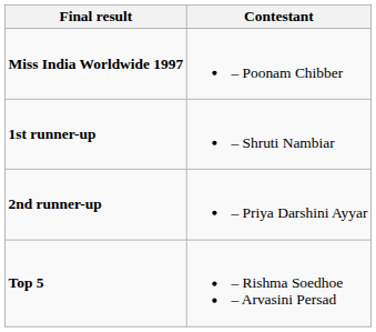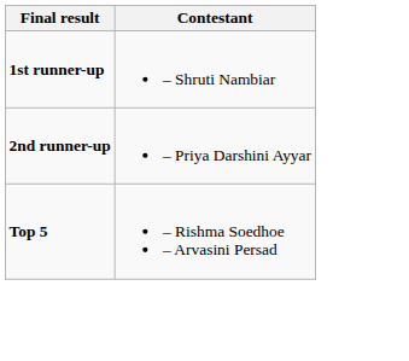 <table class="wikitable">
 <tr>
 <th>Final result</th>
 <th>Contestant</th>
-</tr>
-<tr>
-<td><strong>Miss India Worldwide 1997</strong></td>
-<td><br><ul><li><strong></strong> – Poonam Chibber</li></ul></td>
 </tr>
 <tr>
 <td><strong>1st runner-up</strong></td>
 <td><br><ul><li><strong></strong> – Shruti Nambiar</li></ul></td>
 </tr>
 <tr>
 <td><strong>2nd runner-up</strong></td>
 <td><br><ul><li><strong></strong> – Priya Darshini Ayyar</li></ul></td>
 </tr>
 <tr>
 <td><strong>Top 5</strong></td>
 <td><br><ul><li><strong></strong> – Rishma Soedhoe</li><li><strong></strong> – Arvasini Persad</li></ul></td>
 </tr>
 </table>
